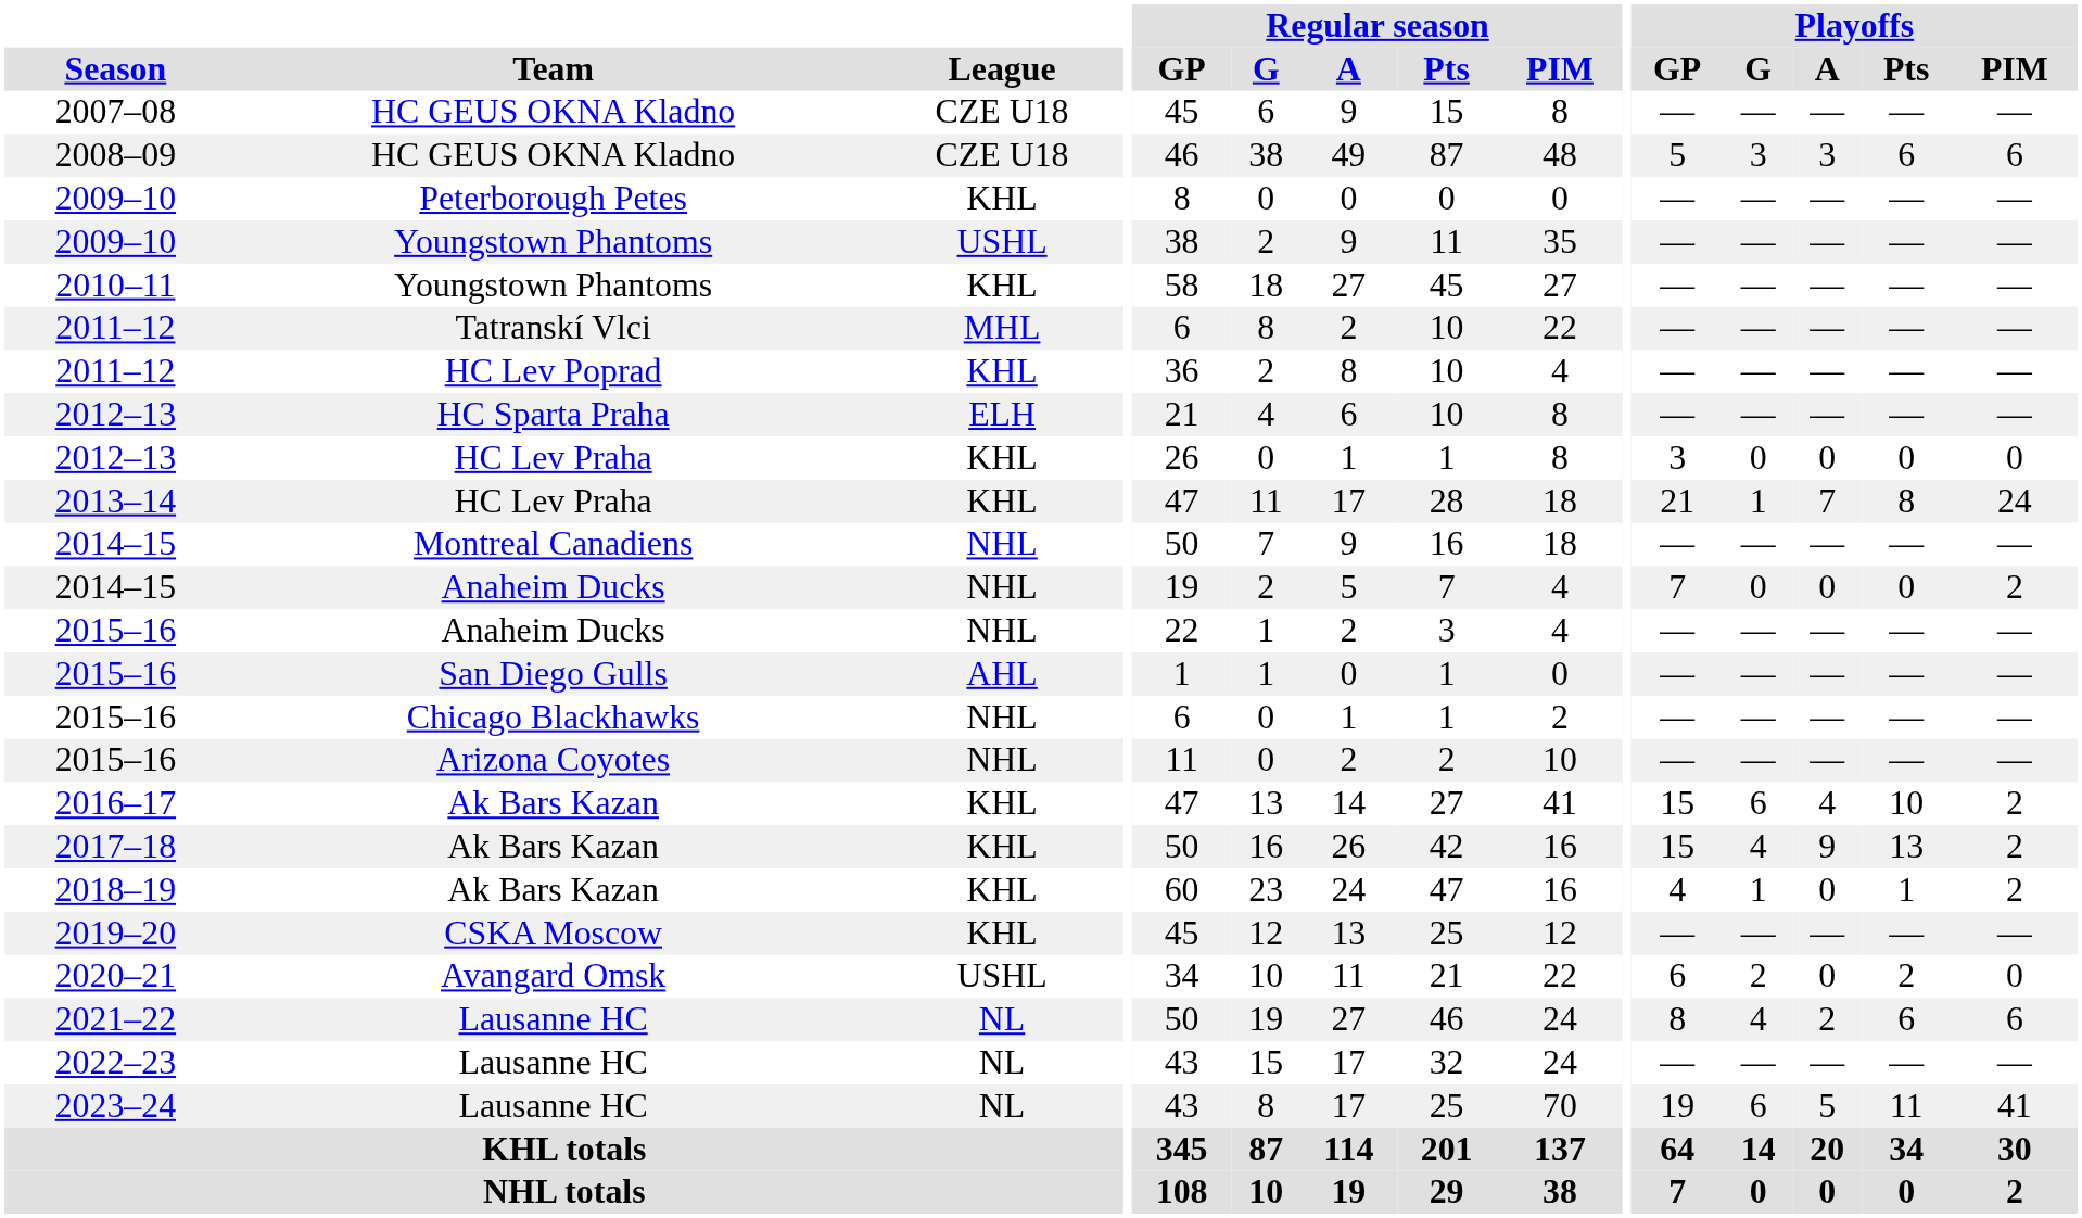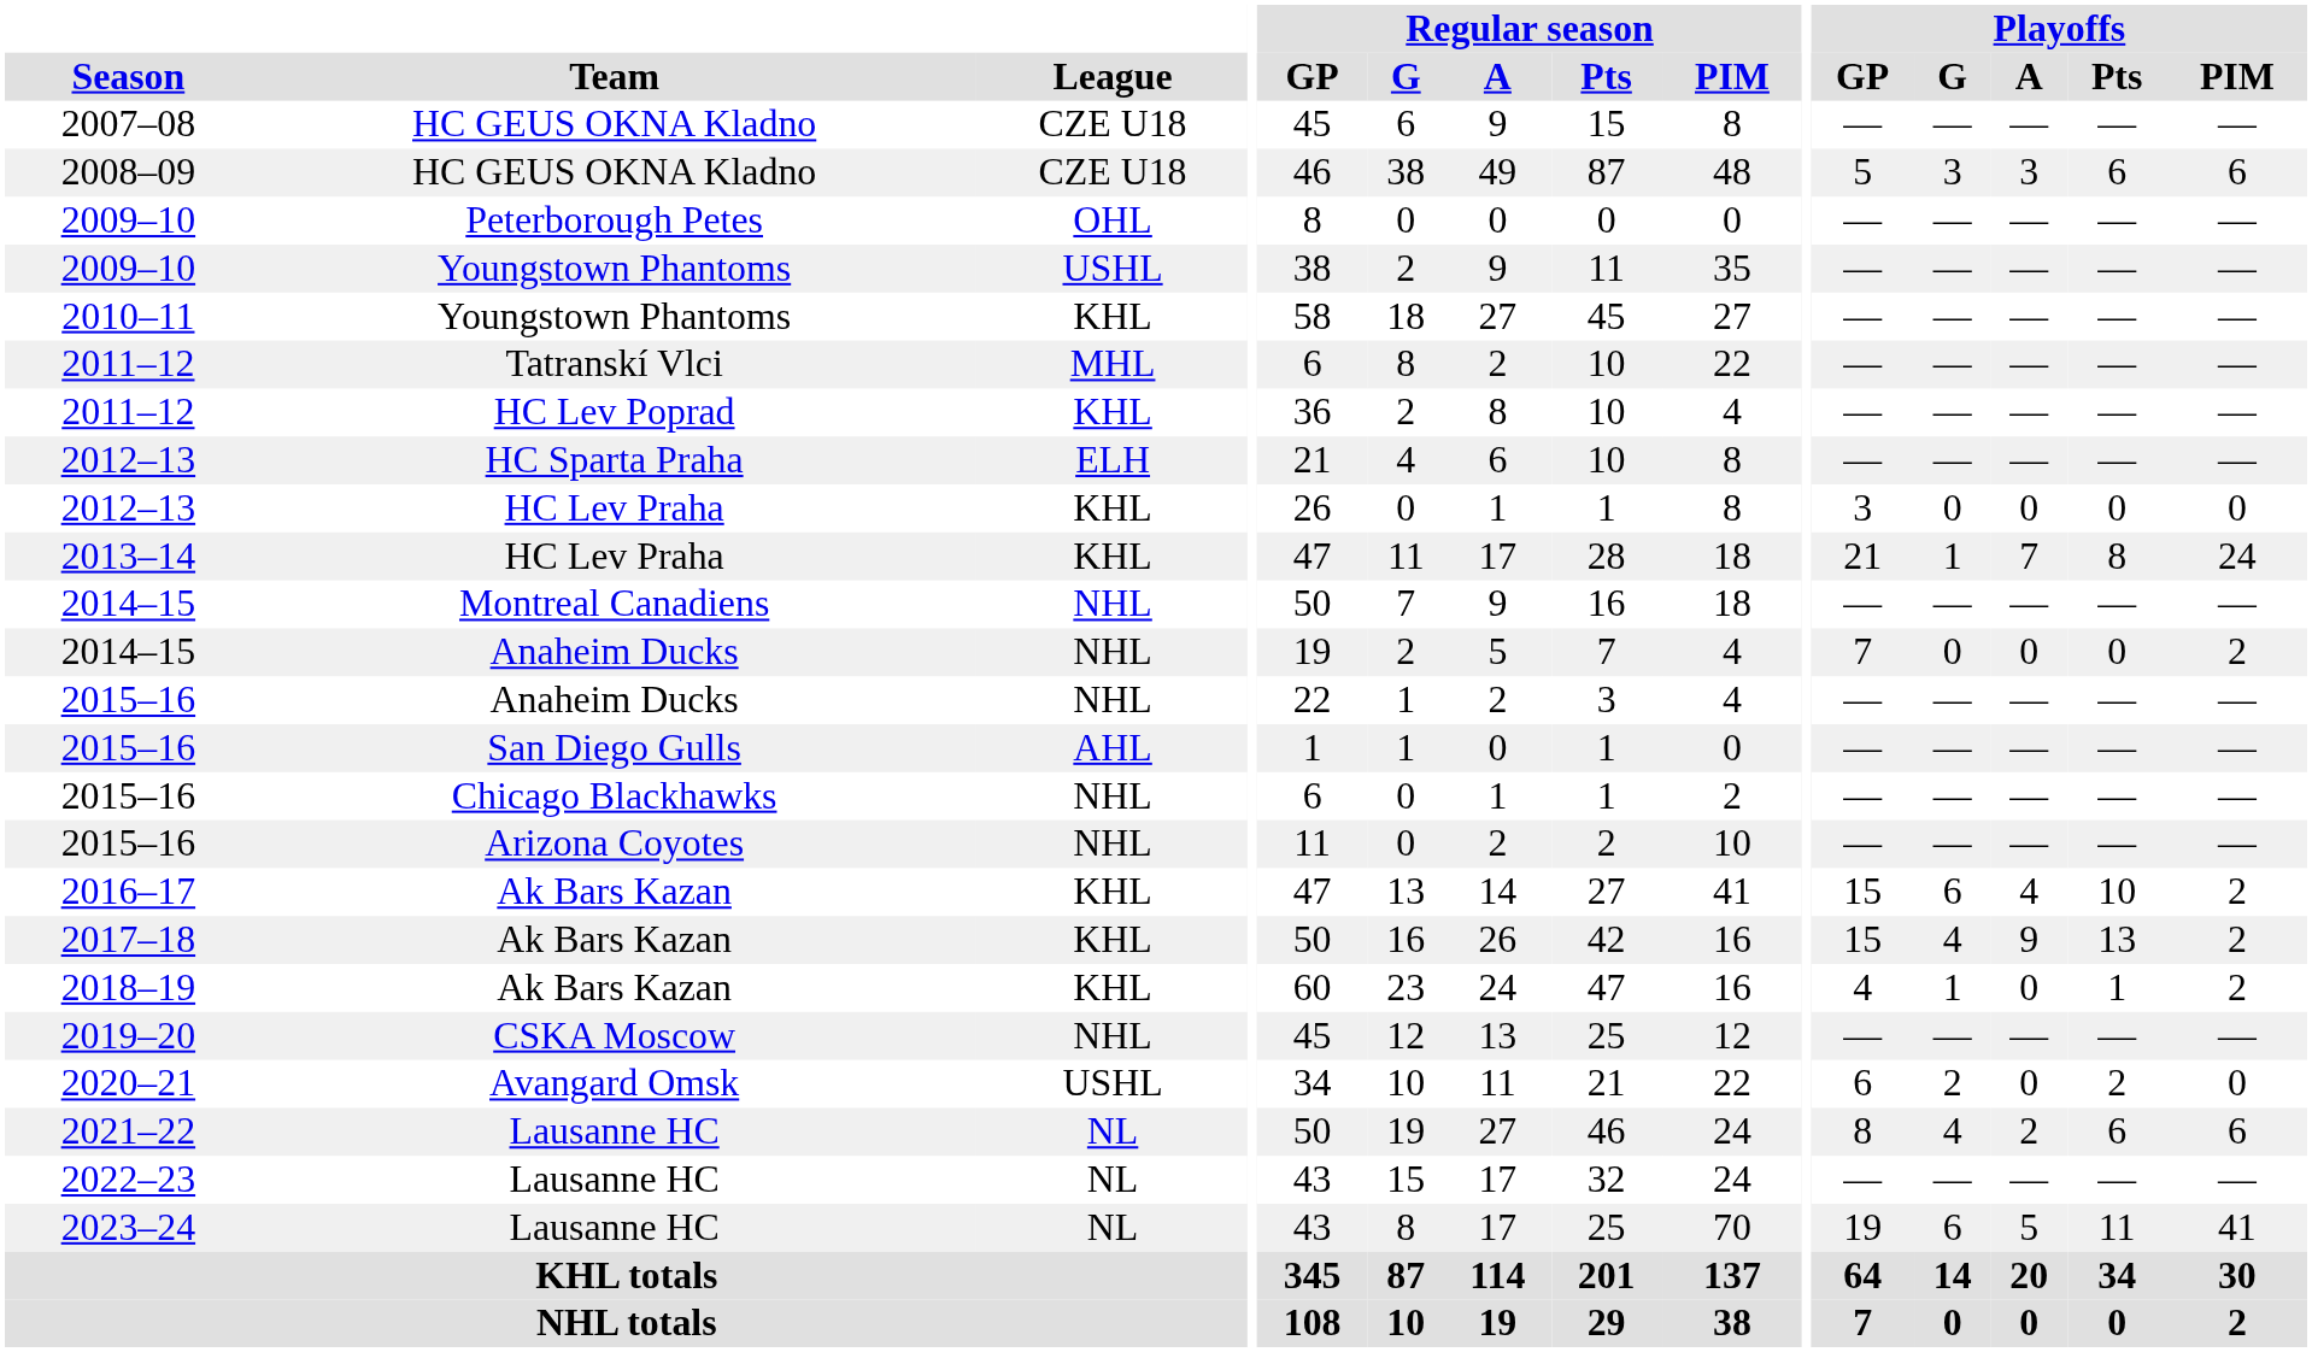 <table border="0" cellpadding="1" cellspacing="0" style="text-align:center; width:60em">
 <tr style="background:#e0e0e0;">
 <th colspan="3" style="background:#fff;"></th>
 <th rowspan="99" style="background:#fff;"></th>
 <th colspan="5"><a href='#'>Regular season</a></th>
 <th rowspan="99" style="background:#fff;"></th>
 <th colspan="5"><a href='#'>Playoffs</a></th>
 </tr>
 <tr style="background:#e0e0e0;">
 <th><a href='#'>Season</a></th>
 <th>Team</th>
 <th>League</th>
 <th>GP</th>
 <th><a href='#'>G</a></th>
 <th><a href='#'>A</a></th>
 <th><a href='#'>Pts</a></th>
 <th><a href='#'>PIM</a></th>
 <th>GP</th>
 <th>G</th>
 <th>A</th>
 <th>Pts</th>
 <th>PIM</th>
 </tr>
 <tr>
 <td>2007–08</td>
 <td><a href='#'>HC GEUS OKNA Kladno</a></td>
 <td>CZE U18</td>
 <td>45</td>
 <td>6</td>
 <td>9</td>
 <td>15</td>
 <td>8</td>
 <td>—</td>
 <td>—</td>
 <td>—</td>
 <td>—</td>
 <td>—</td>
 </tr>
 <tr style="background:#f0f0f0;">
 <td>2008–09</td>
 <td>HC GEUS OKNA Kladno</td>
 <td>CZE U18</td>
 <td>46</td>
 <td>38</td>
 <td>49</td>
 <td>87</td>
 <td>48</td>
 <td>5</td>
 <td>3</td>
 <td>3</td>
 <td>6</td>
 <td>6</td>
 </tr>
 <tr>
 <td><a href='#'>2009–10</a></td>
 <td><a href='#'>Peterborough Petes</a></td>
-<td>KHL</td>
+<td><a href='#'>OHL</a></td>
 <td>8</td>
 <td>0</td>
 <td>0</td>
 <td>0</td>
 <td>0</td>
 <td>—</td>
 <td>—</td>
 <td>—</td>
 <td>—</td>
 <td>—</td>
 </tr>
 <tr style="background:#f0f0f0;">
 <td><a href='#'>2009–10</a></td>
 <td><a href='#'>Youngstown Phantoms</a></td>
 <td><a href='#'>USHL</a></td>
 <td>38</td>
 <td>2</td>
 <td>9</td>
 <td>11</td>
 <td>35</td>
 <td>—</td>
 <td>—</td>
 <td>—</td>
 <td>—</td>
 <td>—</td>
 </tr>
 <tr>
 <td><a href='#'>2010–11</a></td>
 <td>Youngstown Phantoms</td>
 <td>KHL</td>
 <td>58</td>
 <td>18</td>
 <td>27</td>
 <td>45</td>
 <td>27</td>
 <td>—</td>
 <td>—</td>
 <td>—</td>
 <td>—</td>
 <td>—</td>
 </tr>
 <tr style="background:#f0f0f0;">
 <td><a href='#'>2011–12</a></td>
 <td>Tatranskí Vlci</td>
 <td><a href='#'>MHL</a></td>
 <td>6</td>
 <td>8</td>
 <td>2</td>
 <td>10</td>
 <td>22</td>
 <td>—</td>
 <td>—</td>
 <td>—</td>
 <td>—</td>
 <td>—</td>
 </tr>
 <tr>
 <td><a href='#'>2011–12</a></td>
 <td><a href='#'>HC Lev Poprad</a></td>
 <td><a href='#'>KHL</a></td>
 <td>36</td>
 <td>2</td>
 <td>8</td>
 <td>10</td>
 <td>4</td>
 <td>—</td>
 <td>—</td>
 <td>—</td>
 <td>—</td>
 <td>—</td>
 </tr>
 <tr style="background:#f0f0f0;">
 <td><a href='#'>2012–13</a></td>
 <td><a href='#'>HC Sparta Praha</a></td>
 <td><a href='#'>ELH</a></td>
 <td>21</td>
 <td>4</td>
 <td>6</td>
 <td>10</td>
 <td>8</td>
 <td>—</td>
 <td>—</td>
 <td>—</td>
 <td>—</td>
 <td>—</td>
 </tr>
 <tr>
 <td><a href='#'>2012–13</a></td>
 <td><a href='#'>HC Lev Praha</a></td>
 <td>KHL</td>
 <td>26</td>
 <td>0</td>
 <td>1</td>
 <td>1</td>
 <td>8</td>
 <td>3</td>
 <td>0</td>
 <td>0</td>
 <td>0</td>
 <td>0</td>
 </tr>
 <tr style="background:#f0f0f0;">
 <td><a href='#'>2013–14</a></td>
 <td>HC Lev Praha</td>
 <td>KHL</td>
 <td>47</td>
 <td>11</td>
 <td>17</td>
 <td>28</td>
 <td>18</td>
 <td>21</td>
 <td>1</td>
 <td>7</td>
 <td>8</td>
 <td>24</td>
 </tr>
 <tr>
 <td><a href='#'>2014–15</a></td>
 <td><a href='#'>Montreal Canadiens</a></td>
 <td><a href='#'>NHL</a></td>
 <td>50</td>
 <td>7</td>
 <td>9</td>
 <td>16</td>
 <td>18</td>
 <td>—</td>
 <td>—</td>
 <td>—</td>
 <td>—</td>
 <td>—</td>
 </tr>
 <tr style="background:#f0f0f0;">
 <td>2014–15</td>
 <td><a href='#'>Anaheim Ducks</a></td>
 <td>NHL</td>
 <td>19</td>
 <td>2</td>
 <td>5</td>
 <td>7</td>
 <td>4</td>
 <td>7</td>
 <td>0</td>
 <td>0</td>
 <td>0</td>
 <td>2</td>
 </tr>
 <tr>
 <td><a href='#'>2015–16</a></td>
 <td>Anaheim Ducks</td>
 <td>NHL</td>
 <td>22</td>
 <td>1</td>
 <td>2</td>
 <td>3</td>
 <td>4</td>
 <td>—</td>
 <td>—</td>
 <td>—</td>
 <td>—</td>
 <td>—</td>
 </tr>
 <tr style="background:#f0f0f0;">
 <td><a href='#'>2015–16</a></td>
 <td><a href='#'>San Diego Gulls</a></td>
 <td><a href='#'>AHL</a></td>
 <td>1</td>
 <td>1</td>
 <td>0</td>
 <td>1</td>
 <td>0</td>
 <td>—</td>
 <td>—</td>
 <td>—</td>
 <td>—</td>
 <td>—</td>
 </tr>
 <tr>
 <td>2015–16</td>
 <td><a href='#'>Chicago Blackhawks</a></td>
 <td>NHL</td>
 <td>6</td>
 <td>0</td>
 <td>1</td>
 <td>1</td>
 <td>2</td>
 <td>—</td>
 <td>—</td>
 <td>—</td>
 <td>—</td>
 <td>—</td>
 </tr>
 <tr style="background:#f0f0f0;">
 <td>2015–16</td>
 <td><a href='#'>Arizona Coyotes</a></td>
 <td>NHL</td>
 <td>11</td>
 <td>0</td>
 <td>2</td>
 <td>2</td>
 <td>10</td>
 <td>—</td>
 <td>—</td>
 <td>—</td>
 <td>—</td>
 <td>—</td>
 </tr>
 <tr>
 <td><a href='#'>2016–17</a></td>
 <td><a href='#'>Ak Bars Kazan</a></td>
 <td>KHL</td>
 <td>47</td>
 <td>13</td>
 <td>14</td>
 <td>27</td>
 <td>41</td>
 <td>15</td>
 <td>6</td>
 <td>4</td>
 <td>10</td>
 <td>2</td>
 </tr>
 <tr style="background:#f0f0f0;">
 <td><a href='#'>2017–18</a></td>
 <td>Ak Bars Kazan</td>
 <td>KHL</td>
 <td>50</td>
 <td>16</td>
 <td>26</td>
 <td>42</td>
 <td>16</td>
 <td>15</td>
 <td>4</td>
 <td>9</td>
 <td>13</td>
 <td>2</td>
 </tr>
 <tr>
 <td><a href='#'>2018–19</a></td>
 <td>Ak Bars Kazan</td>
 <td>KHL</td>
 <td>60</td>
 <td>23</td>
 <td>24</td>
 <td>47</td>
 <td>16</td>
 <td>4</td>
 <td>1</td>
 <td>0</td>
 <td>1</td>
 <td>2</td>
 </tr>
 <tr style="background:#f0f0f0;">
 <td><a href='#'>2019–20</a></td>
 <td><a href='#'>CSKA Moscow</a></td>
-<td>KHL</td>
+<td>NHL</td>
 <td>45</td>
 <td>12</td>
 <td>13</td>
 <td>25</td>
 <td>12</td>
 <td>—</td>
 <td>—</td>
 <td>—</td>
 <td>—</td>
 <td>—</td>
 </tr>
 <tr>
 <td><a href='#'>2020–21</a></td>
 <td><a href='#'>Avangard Omsk</a></td>
 <td>USHL</td>
 <td>34</td>
 <td>10</td>
 <td>11</td>
 <td>21</td>
 <td>22</td>
 <td>6</td>
 <td>2</td>
 <td>0</td>
 <td>2</td>
 <td>0</td>
 </tr>
 <tr style="background:#f0f0f0;">
 <td><a href='#'>2021–22</a></td>
 <td><a href='#'>Lausanne HC</a></td>
 <td><a href='#'>NL</a></td>
 <td>50</td>
 <td>19</td>
 <td>27</td>
 <td>46</td>
 <td>24</td>
 <td>8</td>
 <td>4</td>
 <td>2</td>
 <td>6</td>
 <td>6</td>
 </tr>
 <tr>
 <td><a href='#'>2022–23</a></td>
 <td>Lausanne HC</td>
 <td>NL</td>
 <td>43</td>
 <td>15</td>
 <td>17</td>
 <td>32</td>
 <td>24</td>
 <td>—</td>
 <td>—</td>
 <td>—</td>
 <td>—</td>
 <td>—</td>
 </tr>
 <tr style="background:#f0f0f0;">
 <td><a href='#'>2023–24</a></td>
 <td>Lausanne HC</td>
 <td>NL</td>
 <td>43</td>
 <td>8</td>
 <td>17</td>
 <td>25</td>
 <td>70</td>
 <td>19</td>
 <td>6</td>
 <td>5</td>
 <td>11</td>
 <td>41</td>
 </tr>
 <tr style="background:#e0e0e0;">
 <th colspan="3">KHL totals</th>
 <th>345</th>
 <th>87</th>
 <th>114</th>
 <th>201</th>
 <th>137</th>
 <th>64</th>
 <th>14</th>
 <th>20</th>
 <th>34</th>
 <th>30</th>
 </tr>
 <tr style="background:#e0e0e0;">
 <th colspan="3">NHL totals</th>
 <th>108</th>
 <th>10</th>
 <th>19</th>
 <th>29</th>
 <th>38</th>
 <th>7</th>
 <th>0</th>
 <th>0</th>
 <th>0</th>
 <th>2</th>
 </tr>
 </table>
